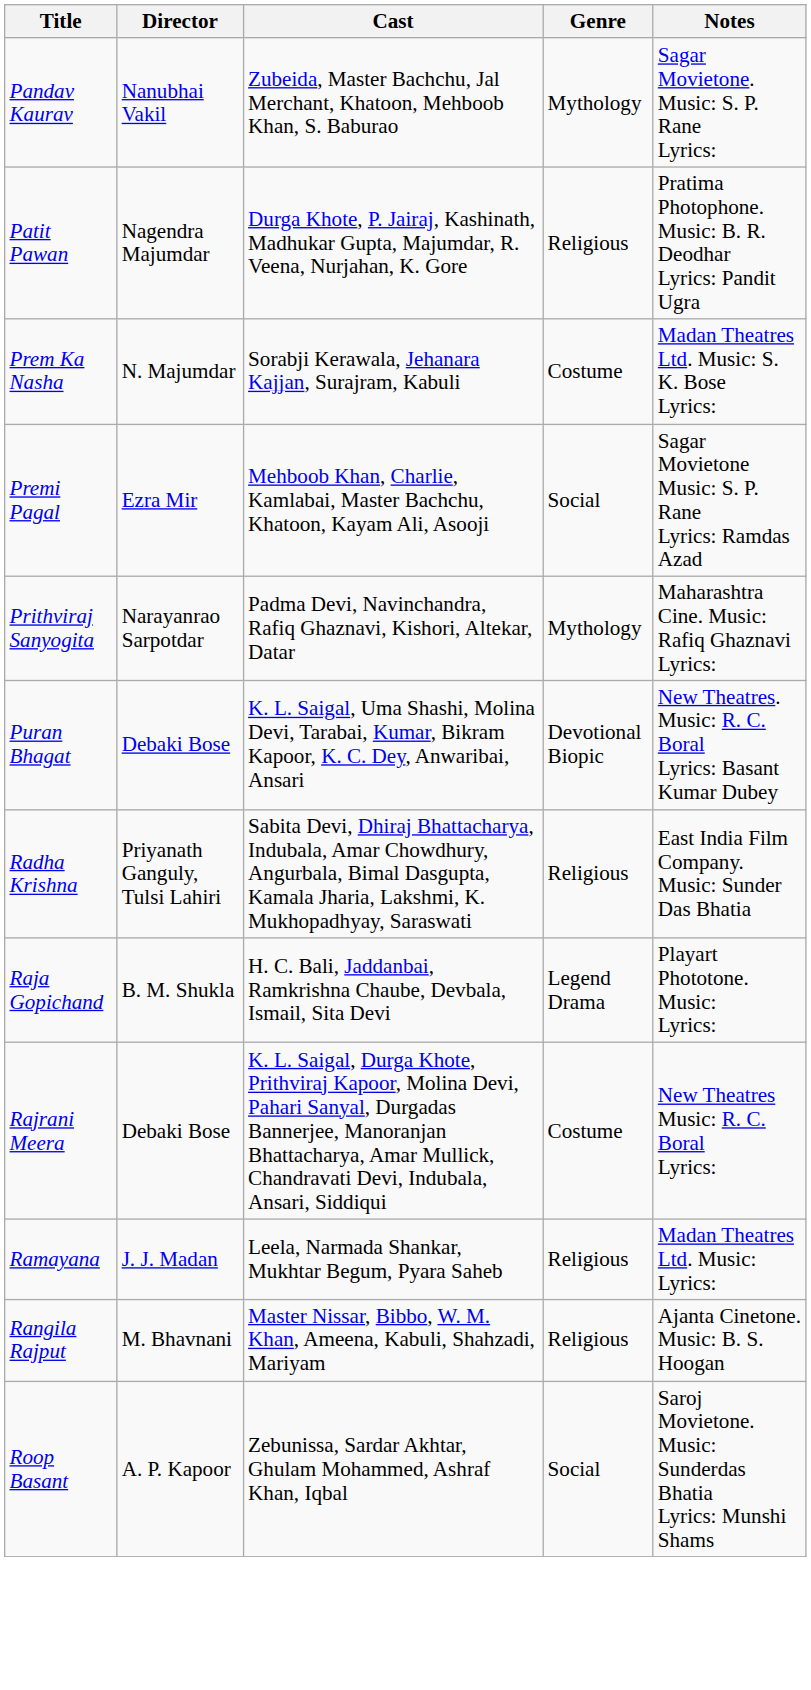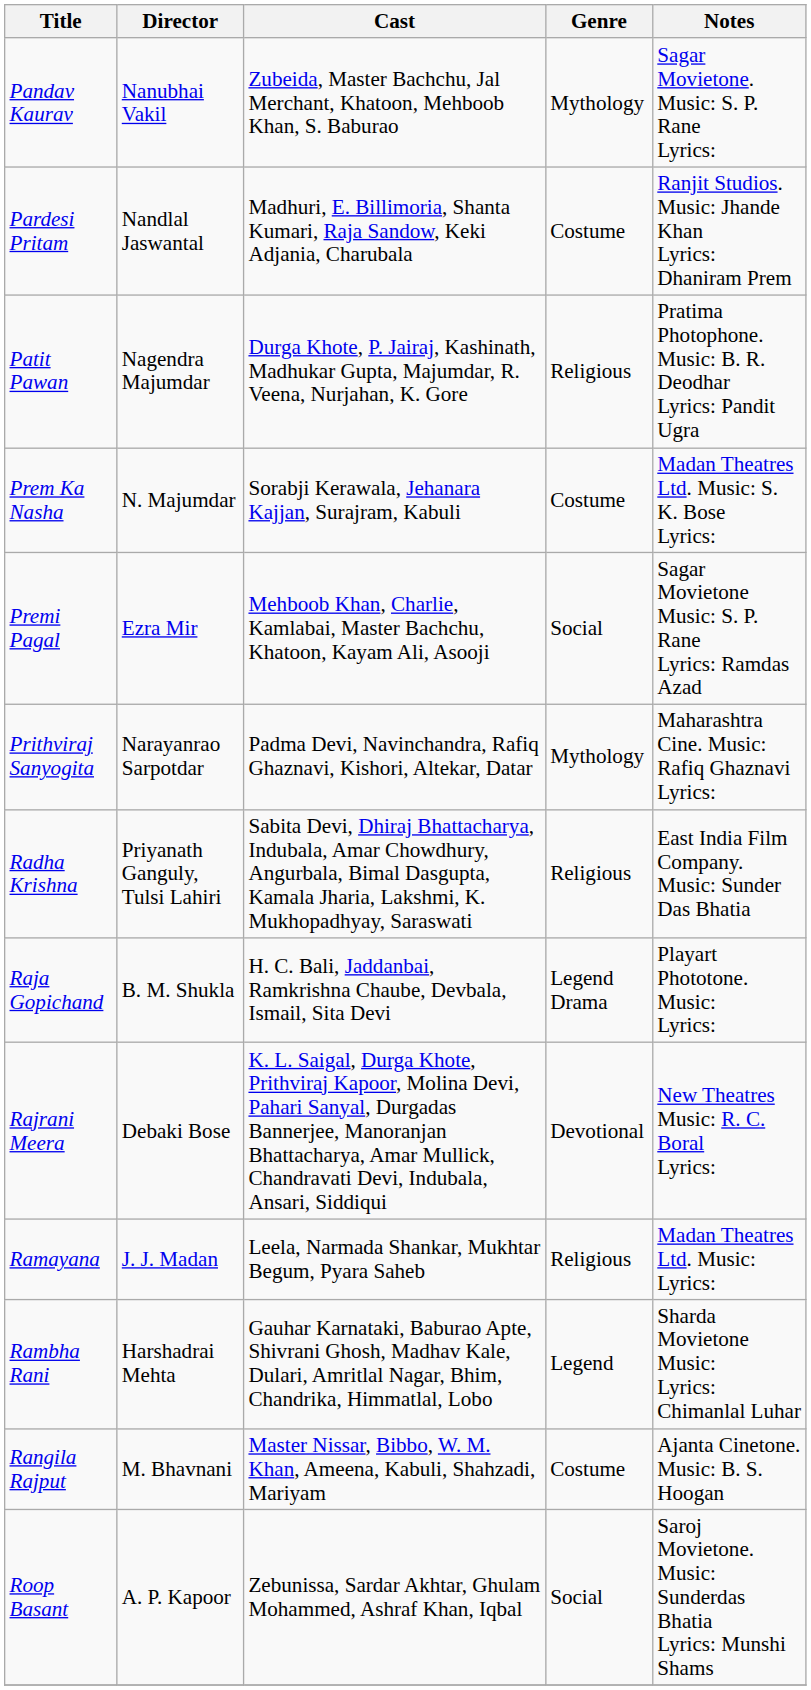 <table class="wikitable">
 <tr>
 <th>Title</th>
 <th>Director</th>
 <th>Cast</th>
 <th>Genre</th>
 <th>Notes</th>
 </tr>
 <tr>
 <td><em><a href='#'>Pandav Kaurav</a></em></td>
 <td><a href='#'>Nanubhai Vakil</a></td>
 <td><a href='#'>Zubeida</a>, Master Bachchu, Jal Merchant, Khatoon, Mehboob Khan, S. Baburao</td>
 <td>Mythology</td>
 <td><a href='#'>Sagar Movietone</a>. Music: S. P. Rane<br>Lyrics:</td>
+</tr>
+<tr>
+<td><em><a href='#'>Pardesi Pritam</a></em></td>
+<td>Nandlal Jaswantal</td>
+<td>Madhuri, <a href='#'>E. Billimoria</a>, Shanta Kumari, <a href='#'>Raja Sandow</a>, Keki Adjania, Charubala</td>
+<td>Costume</td>
+<td><a href='#'>Ranjit Studios</a>. Music: Jhande Khan<br>Lyrics: Dhaniram Prem</td>
 </tr>
 <tr>
 <td><em><a href='#'>Patit Pawan</a></em></td>
 <td>Nagendra Majumdar</td>
 <td><a href='#'>Durga Khote</a>, <a href='#'>P. Jairaj</a>, Kashinath, Madhukar Gupta, Majumdar, R. Veena, Nurjahan, K. Gore</td>
 <td>Religious</td>
 <td>Pratima Photophone. Music: B. R. Deodhar <br>Lyrics: Pandit Ugra</td>
 </tr>
 <tr>
 <td><em><a href='#'>Prem Ka Nasha</a></em></td>
 <td>N. Majumdar</td>
 <td>Sorabji Kerawala, <a href='#'>Jehanara Kajjan</a>, Surajram, Kabuli</td>
 <td>Costume</td>
 <td><a href='#'>Madan Theatres Ltd</a>.  Music: S. K. Bose<br>Lyrics:</td>
 </tr>
 <tr>
 <td><em><a href='#'>Premi Pagal</a></em></td>
 <td><a href='#'>Ezra Mir</a></td>
 <td><a href='#'>Mehboob Khan</a>, <a href='#'>Charlie</a>, Kamlabai, Master Bachchu, Khatoon, Kayam Ali, Asooji</td>
 <td>Social</td>
 <td>Sagar Movietone Music: S. P. Rane<br>Lyrics: Ramdas Azad</td>
 </tr>
 <tr>
 <td><em><a href='#'>Prithviraj Sanyogita</a></em></td>
 <td>Narayanrao Sarpotdar</td>
 <td>Padma Devi, Navinchandra, Rafiq Ghaznavi, Kishori, Altekar, Datar</td>
 <td>Mythology</td>
 <td>Maharashtra Cine. Music: Rafiq Ghaznavi<br>Lyrics:</td>
 </tr>
 <tr>
-<td><em><a href='#'>Puran Bhagat</a></em></td>
-<td><a href='#'>Debaki Bose</a></td>
-<td><a href='#'>K. L. Saigal</a>, Uma Shashi, Molina Devi, Tarabai,  <a href='#'>Kumar</a>, Bikram Kapoor,  <a href='#'>K. C. Dey</a>, Anwaribai, Ansari</td>
-<td>Devotional Biopic</td>
-<td><a href='#'>New Theatres</a>.  Music: <a href='#'>R. C. Boral</a><br>Lyrics: Basant Kumar Dubey</td>
-</tr>
-<tr>
 <td><em><a href='#'>Radha Krishna</a></em></td>
 <td>Priyanath Ganguly, Tulsi Lahiri</td>
 <td>Sabita Devi, <a href='#'>Dhiraj Bhattacharya</a>, Indubala, Amar Chowdhury, Angurbala,  Bimal Dasgupta,  Kamala Jharia, Lakshmi, K. Mukhopadhyay,  Saraswati</td>
 <td>Religious</td>
 <td>East India Film Company.  Music: Sunder Das Bhatia</td>
 </tr>
 <tr>
 <td><em><a href='#'>Raja Gopichand</a></em></td>
 <td>B. M. Shukla</td>
 <td>H. C. Bali, <a href='#'>Jaddanbai</a>, Ramkrishna Chaube, Devbala, Ismail, Sita Devi</td>
 <td>Legend Drama</td>
 <td>Playart Phototone. Music: <br>Lyrics:</td>
 </tr>
 <tr>
 <td><em><a href='#'>Rajrani Meera</a></em></td>
 <td>Debaki Bose</td>
 <td><a href='#'>K. L. Saigal</a>, <a href='#'>Durga Khote</a>, <a href='#'>Prithviraj Kapoor</a>, Molina Devi, <a href='#'>Pahari Sanyal</a>, Durgadas Bannerjee, Manoranjan Bhattacharya, Amar Mullick, Chandravati Devi, Indubala, Ansari, Siddiqui</td>
-<td>Costume</td>
+<td>Devotional</td>
 <td><a href='#'>New Theatres</a> Music: <a href='#'>R. C. Boral</a><br>Lyrics:</td>
 </tr>
 <tr>
 <td><em><a href='#'>Ramayana</a></em></td>
 <td><a href='#'>J. J. Madan</a></td>
 <td>Leela, Narmada Shankar, Mukhtar Begum, Pyara Saheb</td>
 <td>Religious</td>
 <td><a href='#'>Madan Theatres Ltd</a>. Music: <br>Lyrics:</td>
 </tr>
 <tr>
+<td><em><a href='#'>Rambha Rani</a></em></td>
+<td>Harshadrai Mehta</td>
+<td>Gauhar Karnataki, Baburao Apte, Shivrani Ghosh, Madhav Kale, Dulari, Amritlal Nagar, Bhim, Chandrika, Himmatlal, Lobo</td>
+<td>Legend</td>
+<td>Sharda Movietone Music: <br>Lyrics: Chimanlal Luhar</td>
+</tr>
+<tr>
 <td><em><a href='#'>Rangila Rajput</a></em></td>
 <td>M. Bhavnani</td>
 <td><a href='#'>Master Nissar</a>,  <a href='#'>Bibbo</a>, <a href='#'>W. M. Khan</a>, Ameena,  Kabuli,  Shahzadi, Mariyam</td>
-<td>Religious</td>
+<td>Costume</td>
 <td>Ajanta Cinetone.  Music: B. S. Hoogan</td>
 </tr>
 <tr>
 <td><em><a href='#'>Roop Basant</a></em></td>
 <td>A. P. Kapoor</td>
 <td>Zebunissa, Sardar Akhtar, Ghulam Mohammed,  Ashraf Khan, Iqbal</td>
 <td>Social</td>
 <td>Saroj Movietone. Music: Sunderdas Bhatia<br>Lyrics: Munshi Shams</td>
 </tr>
 <tr>
 </tr>
 </table>
